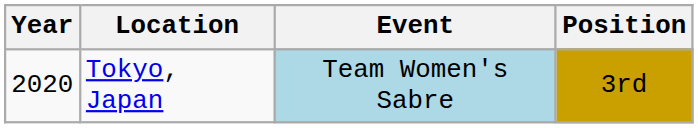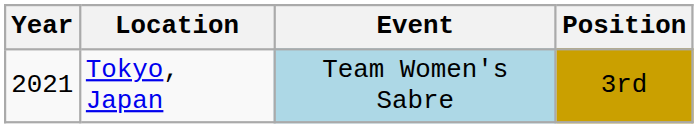 <table class="wikitable" width="50%" style="font-size:90%; text-align:center;">
 <tr>
 <th>Year</th>
 <th>Location</th>
 <th>Event</th>
 <th>Position</th>
 </tr>
 <tr>
-<td>2020</td>
+<td>2021</td>
 <td rowspan="1" align="left"> <a href='#'>Tokyo</a>, <a href='#'>Japan</a></td>
 <td style="background: lightblue;">Team Women's Sabre</td>
 <td bgcolor="caramel">3rd</td>
 </tr>
 </table>
